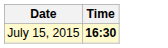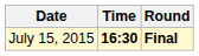 <table class="wikitable">
 <tr>
 <th>Date</th>
 <th>Time</th>
+<th>Round</th>
 </tr>
 <tr style=background:lemonchiffon>
 <td>July 15, 2015</td>
 <td><strong>16:30</strong></td>
+<td><strong>Final</strong></td>
 </tr>
 </table>
